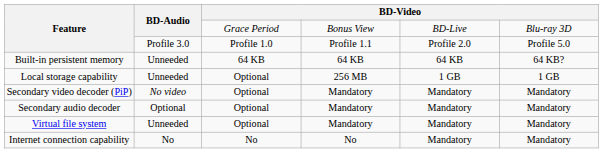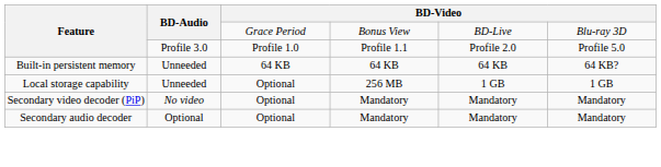 <table class="wikitable">
 <tr>
 <th rowspan="3">Feature</th>
 <th rowspan="2">BD-Audio</th>
 <th colspan="4">BD-Video</th>
 </tr>
 <tr style="text-align:center;">
 <td style="width:150px;"><em>Grace Period</em></td>
 <td style="width:150px;"><em>Bonus View</em></td>
 <td style="width:150px;"><em>BD-Live</em></td>
 <td style="width:150px;"><em>Blu-ray 3D</em></td>
 </tr>
 <tr style="text-align:center;">
 <td style="width:100px;">Profile 3.0</td>
 <td>Profile 1.0</td>
 <td>Profile 1.1</td>
 <td>Profile 2.0</td>
 <td>Profile 5.0</td>
 </tr>
 <tr style="text-align:center;">
 <td>Built-in persistent memory</td>
 <td>Unneeded</td>
 <td>64 KB</td>
 <td>64 KB</td>
 <td>64 KB</td>
 <td>64 KB?</td>
 </tr>
 <tr style="text-align:center;">
 <td>Local storage capability</td>
 <td>Unneeded</td>
 <td>Optional</td>
 <td>256 MB</td>
 <td>1 GB</td>
 <td>1 GB</td>
 </tr>
 <tr style="text-align:center;">
 <td>Secondary video decoder (<a href='#'>PiP</a>)</td>
 <td><em>No video</em></td>
 <td>Optional</td>
 <td>Mandatory</td>
 <td>Mandatory</td>
 <td>Mandatory</td>
 </tr>
 <tr style="text-align:center;">
 <td>Secondary audio decoder</td>
 <td>Optional</td>
 <td>Optional</td>
 <td>Mandatory</td>
 <td>Mandatory</td>
 <td>Mandatory</td>
 </tr>
-<tr style="text-align:center;">
-<td><a href='#'>Virtual file system</a></td>
-<td>Unneeded</td>
-<td>Optional</td>
-<td>Mandatory</td>
-<td>Mandatory</td>
-<td>Mandatory</td>
-</tr>
-<tr style="text-align:center;">
-<td>Internet connection capability</td>
-<td>No</td>
-<td>No</td>
-<td>No</td>
-<td>Mandatory</td>
-<td>Mandatory</td>
-</tr>
 </table>
